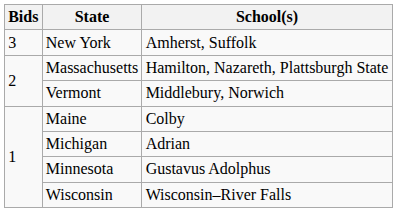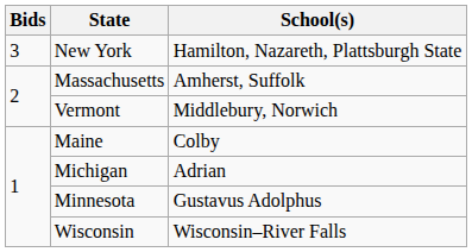 <table class="wikitable">
 <tr>
 <th>Bids</th>
 <th>State</th>
 <th>School(s)</th>
 </tr>
 <tr>
 <td>3</td>
 <td>New York</td>
-<td>Amherst, Suffolk</td>
+<td>Hamilton, Nazareth, Plattsburgh State</td>
 </tr>
 <tr>
 <td rowspan="2">2</td>
 <td>Massachusetts</td>
-<td>Hamilton, Nazareth, Plattsburgh State</td>
+<td>Amherst, Suffolk</td>
 </tr>
 <tr>
 <td>Vermont</td>
 <td>Middlebury, Norwich</td>
 </tr>
 <tr>
 <td rowspan="4">1</td>
 <td>Maine</td>
 <td>Colby</td>
 </tr>
 <tr>
 <td>Michigan</td>
 <td>Adrian</td>
 </tr>
 <tr>
 <td>Minnesota</td>
 <td>Gustavus Adolphus</td>
 </tr>
 <tr>
 <td>Wisconsin</td>
 <td>Wisconsin–River Falls</td>
 </tr>
 </table>
